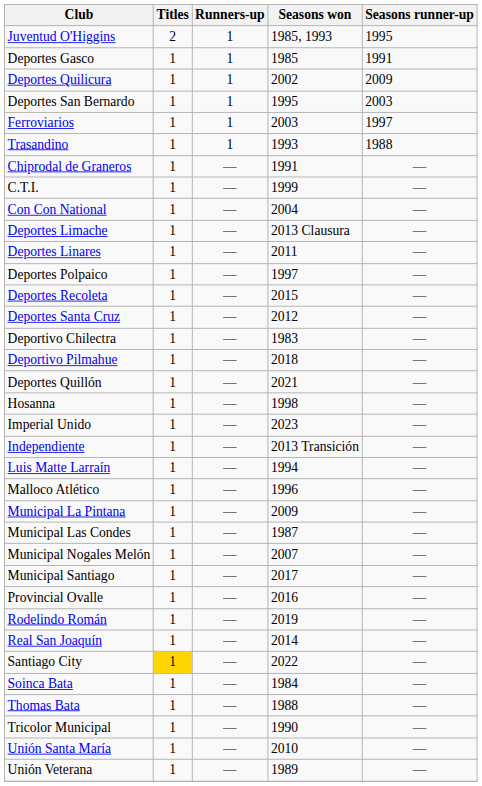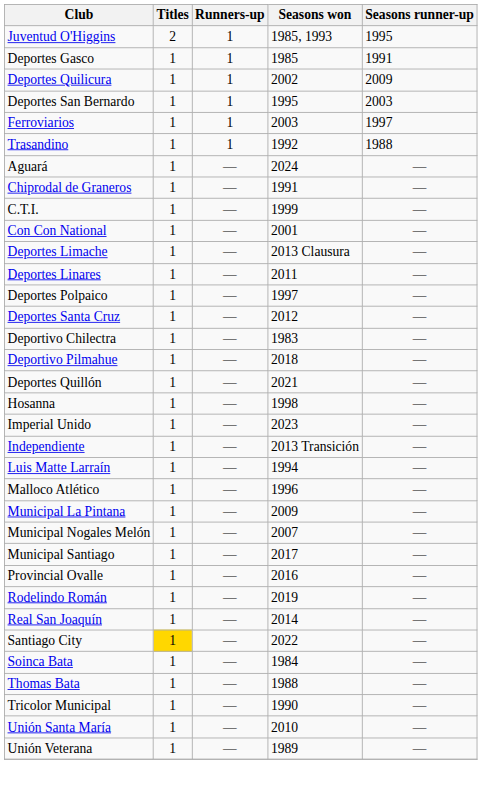 <table class="wikitable sortable plainrowheaders">
 <tr>
 <th scope=col>Club</th>
 <th scope=col>Titles</th>
 <th scope=col>Runners-up</th>
 <th scope=col>Seasons won</th>
 <th scope=col>Seasons runner-up</th>
 </tr>
 <tr>
 <td><a href='#'>Juventud O'Higgins</a></td>
 <td align=center>2</td>
 <td align=center>1</td>
 <td>1985, 1993</td>
 <td>1995</td>
 </tr>
 <tr>
 <td>Deportes Gasco</td>
 <td align=center>1</td>
 <td align=center>1</td>
 <td>1985</td>
 <td>1991</td>
 </tr>
 <tr>
 <td><a href='#'>Deportes Quilicura</a></td>
 <td align=center>1</td>
 <td align=center>1</td>
 <td>2002</td>
 <td>2009</td>
 </tr>
 <tr>
 <td>Deportes San Bernardo</td>
 <td align=center>1</td>
 <td align=center>1</td>
 <td>1995</td>
 <td>2003</td>
 </tr>
 <tr>
 <td><a href='#'>Ferroviarios</a></td>
 <td align=center>1</td>
 <td align=center>1</td>
 <td>2003</td>
 <td>1997</td>
 </tr>
 <tr>
 <td><a href='#'>Trasandino</a></td>
 <td align=center>1</td>
 <td align=center>1</td>
-<td>1993</td>
+<td>1992</td>
 <td>1988</td>
+</tr>
+<tr>
+<td>Aguará</td>
+<td align=center>1</td>
+<td align=center>—</td>
+<td>2024</td>
+<td align=center>—</td>
 </tr>
 <tr>
 <td><a href='#'>Chiprodal de Graneros</a></td>
 <td align=center>1</td>
 <td align=center>—</td>
 <td>1991</td>
 <td align=center>—</td>
 </tr>
 <tr>
 <td>C.T.I.</td>
 <td align=center>1</td>
 <td align=center>—</td>
 <td>1999</td>
 <td align=center>—</td>
 </tr>
 <tr>
 <td><a href='#'>Con Con National</a></td>
 <td align=center>1</td>
 <td align=center>—</td>
-<td>2004</td>
+<td>2001</td>
 <td align=center>—</td>
 </tr>
 <tr>
 <td><a href='#'>Deportes Limache</a></td>
 <td align=center>1</td>
 <td align=center>—</td>
 <td>2013 Clausura</td>
 <td align=center>—</td>
 </tr>
 <tr>
 <td><a href='#'>Deportes Linares</a></td>
 <td align=center>1</td>
 <td align=center>—</td>
 <td>2011</td>
 <td align=center>—</td>
 </tr>
 <tr>
 <td>Deportes Polpaico</td>
 <td align=center>1</td>
 <td align=center>—</td>
 <td>1997</td>
-<td align=center>—</td>
-</tr>
-<tr>
-<td><a href='#'>Deportes Recoleta</a></td>
-<td align=center>1</td>
-<td align=center>—</td>
-<td>2015</td>
 <td align=center>—</td>
 </tr>
 <tr>
 <td><a href='#'>Deportes Santa Cruz</a></td>
 <td align=center>1</td>
 <td align=center>—</td>
 <td>2012</td>
 <td align=center>—</td>
 </tr>
 <tr>
 <td>Deportivo Chilectra</td>
 <td align=center>1</td>
 <td align=center>—</td>
 <td>1983</td>
 <td align=center>—</td>
 </tr>
 <tr>
 <td><a href='#'>Deportivo Pilmahue</a></td>
 <td align=center>1</td>
 <td align=center>—</td>
 <td>2018</td>
 <td align=center>—</td>
 </tr>
 <tr>
 <td>Deportes Quillón</td>
 <td align=center>1</td>
 <td align=center>—</td>
 <td>2021</td>
 <td align=center>—</td>
 </tr>
 <tr>
 <td>Hosanna</td>
 <td align=center>1</td>
 <td align=center>—</td>
 <td>1998</td>
 <td align=center>—</td>
 </tr>
 <tr>
 <td>Imperial Unido</td>
 <td align=center>1</td>
 <td align=center>—</td>
 <td>2023</td>
 <td align=center>—</td>
 </tr>
 <tr>
 <td><a href='#'>Independiente</a></td>
 <td align=center>1</td>
 <td align=center>—</td>
 <td>2013 Transición</td>
 <td align=center>—</td>
 </tr>
 <tr>
 <td><a href='#'>Luis Matte Larraín</a></td>
 <td align=center>1</td>
 <td align=center>—</td>
 <td>1994</td>
 <td align=center>—</td>
 </tr>
 <tr>
 <td>Malloco Atlético</td>
 <td align=center>1</td>
 <td align=center>—</td>
 <td>1996</td>
 <td align=center>—</td>
 </tr>
 <tr>
 <td><a href='#'>Municipal La Pintana</a></td>
 <td align=center>1</td>
 <td align=center>—</td>
 <td>2009</td>
-<td align=center>—</td>
-</tr>
-<tr>
-<td>Municipal Las Condes</td>
-<td align=center>1</td>
-<td align=center>—</td>
-<td>1987</td>
 <td align=center>—</td>
 </tr>
 <tr>
 <td>Municipal Nogales Melón</td>
 <td align=center>1</td>
 <td align=center>—</td>
 <td>2007</td>
 <td align=center>—</td>
 </tr>
 <tr>
 <td>Municipal Santiago</td>
 <td align=center>1</td>
 <td align=center>—</td>
 <td>2017</td>
 <td align=center>—</td>
 </tr>
 <tr>
 <td>Provincial Ovalle</td>
 <td align=center>1</td>
 <td align=center>—</td>
 <td>2016</td>
 <td align=center>—</td>
 </tr>
 <tr>
 <td><a href='#'>Rodelindo Román</a></td>
 <td align=center>1</td>
 <td align=center>—</td>
 <td>2019</td>
 <td align=center>—</td>
 </tr>
 <tr>
 <td><a href='#'>Real San Joaquín</a></td>
 <td align=center>1</td>
 <td align=center>—</td>
 <td>2014</td>
 <td align=center>—</td>
 </tr>
 <tr>
 <td>Santiago City</td>
 <td align=center style="background: gold;">1</td>
 <td align=center>—</td>
 <td>2022</td>
 <td align=center>—</td>
 </tr>
 <tr>
 <td><a href='#'>Soinca Bata</a></td>
 <td align=center>1</td>
 <td align=center>—</td>
 <td>1984</td>
 <td align=center>—</td>
 </tr>
 <tr>
 <td><a href='#'>Thomas Bata</a></td>
 <td align=center>1</td>
 <td align=center>—</td>
 <td>1988</td>
 <td align=center>—</td>
 </tr>
 <tr>
 <td>Tricolor Municipal</td>
 <td align=center>1</td>
 <td align=center>—</td>
 <td>1990</td>
 <td align=center>—</td>
 </tr>
 <tr>
 <td><a href='#'>Unión Santa María</a></td>
 <td align=center>1</td>
 <td align=center>—</td>
 <td>2010</td>
 <td align=center>—</td>
 </tr>
 <tr>
 <td>Unión Veterana</td>
 <td align=center>1</td>
 <td align=center>—</td>
 <td>1989</td>
 <td align=center>—</td>
 </tr>
 <tr>
 </tr>
 </table>
